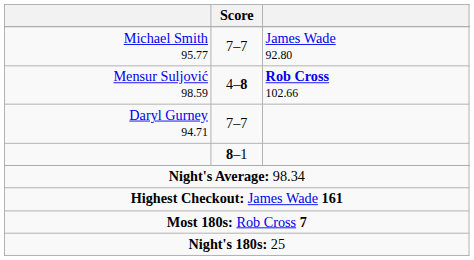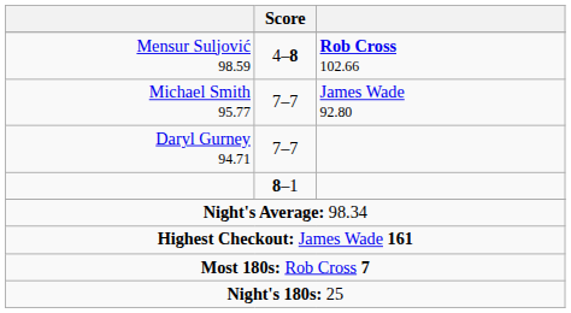 <table class=wikitable style="text-align:center">
 <tr>
 <th width=225></th>
 <th width=50>Score</th>
 <th width=225></th>
 </tr>
 <tr align=center>
 </tr>
 <tr align=left>
+<td align=right><a href='#'>Mensur Suljović</a>  <br><small><span>98.59</span></small></td>
+<td align=center>4–<strong>8</strong></td>
+<td> <strong><a href='#'>Rob Cross</a></strong> <br><small><span>102.66</span></small></td>
+</tr>
+<tr align=left>
 <td align=right><a href='#'>Michael Smith</a>  <br><small><span>95.77</span></small></td>
 <td align=center>7–7</td>
 <td> <a href='#'>James Wade</a> <br><small><span>92.80</span></small></td>
-</tr>
-<tr align=left>
-<td align=right><a href='#'>Mensur Suljović</a>  <br><small><span>98.59</span></small></td>
-<td align=center>4–<strong>8</strong></td>
-<td> <strong><a href='#'>Rob Cross</a></strong> <br><small><span>102.66</span></small></td>
 </tr>
 <tr align=left>
 <td align=right><a href='#'>Daryl Gurney</a>  <br><small><span>94.71</span></small></td>
 <td align=center>7–7</td>
 <td></td>
 </tr>
 <tr align=left>
 <td align=right></td>
 <td align=center><strong>8</strong>–1</td>
 <td></td>
 </tr>
 <tr align=center>
 </tr>
 <tr align=center>
 <td colspan="3"><strong>Night's Average:</strong> 98.34</td>
 </tr>
 <tr align=center>
 <td colspan="3"><strong>Highest Checkout:</strong>  <a href='#'>James Wade</a> <strong>161</strong></td>
 </tr>
 <tr align=center>
 <td colspan="3"><strong>Most 180s:</strong>  <a href='#'>Rob Cross</a> <strong>7</strong></td>
 </tr>
 <tr align=center>
 <td colspan="3"><strong>Night's 180s:</strong> 25</td>
 </tr>
 </table>
